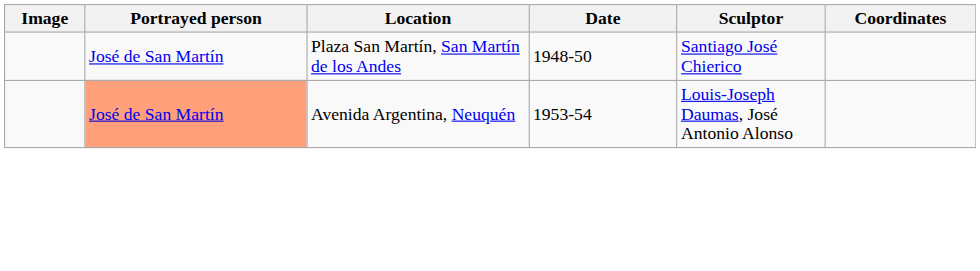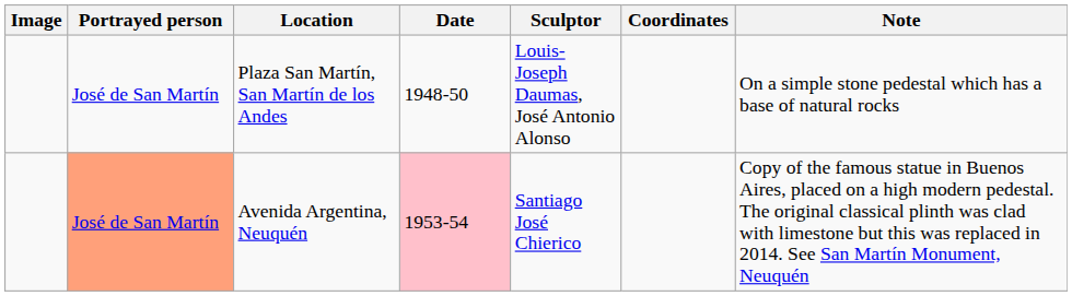 <table class="wikitable sortable"  style="width:100%;">
 <tr>
 <th width="5%" align="left" class="unsortable">Image</th>
 <th width="15%" align="left">Portrayed person</th>
 <th width="15%" align="left">Location</th>
 <th width="10%" align="left">Date</th>
 <th width="10%" align="left">Sculptor</th>
 <th width="10%" align="left">Coordinates</th>
+<th width="30%" align="left">Note</th>
 </tr>
 <tr>
 <td></td>
 <td><a href='#'>José de San Martín</a></td>
 <td>Plaza San Martín, <a href='#'>San Martín de los Andes</a></td>
 <td>1948-50</td>
-<td><a href='#'>Santiago José Chierico</a></td>
+<td><a href='#'>Louis-Joseph Daumas</a>, José Antonio Alonso</td>
 <td></td>
+<td>On a simple stone pedestal which has a base of natural rocks</td>
 </tr>
 <tr>
 <td></td>
 <td style="background: lightsalmon;"><a href='#'>José de San Martín</a></td>
 <td>Avenida Argentina, <a href='#'>Neuquén</a></td>
-<td>1953-54</td>
-<td><a href='#'>Louis-Joseph Daumas</a>, José Antonio Alonso</td>
+<td style="background: pink;">1953-54</td>
+<td><a href='#'>Santiago José Chierico</a></td>
 <td></td>
+<td>Copy of the famous statue in Buenos Aires, placed on a high modern pedestal. The original classical plinth was clad with limestone but this was replaced in 2014. See <a href='#'>San Martín Monument, Neuquén</a></td>
 </tr>
 </table>
